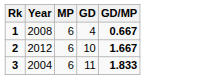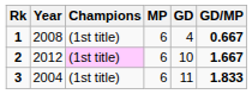 <table class="wikitable" style="text-align: right; font-size: 90%; margin-left: 1em;">
 <tr>
 <th>Rk</th>
 <th>Year</th>
+<th>Champions</th>
 <th>MP</th>
 <th>GD</th>
 <th>GD/MP</th>
 </tr>
 <tr>
 <td style="text-align: center;"><strong>1</strong></td>
 <td style="text-align: center;">2008</td>
+<td style="text-align: left;"> (1st title)</td>
 <td>6</td>
 <td>4</td>
 <td><strong>0.667</strong></td>
 </tr>
 <tr>
 <td style="text-align: center;"><strong>2</strong></td>
 <td style="text-align: center;">2012</td>
+<td style="background-color: #ffccff; text-align: left;"> (1st title)</td>
 <td>6</td>
 <td>10</td>
 <td><strong>1.667</strong></td>
 </tr>
 <tr>
 <td style="text-align: center;"><strong>3</strong></td>
 <td style="text-align: center;">2004</td>
+<td style="text-align: left;"> (1st title)</td>
 <td>6</td>
 <td>11</td>
 <td><strong>1.833</strong></td>
 </tr>
 </table>
